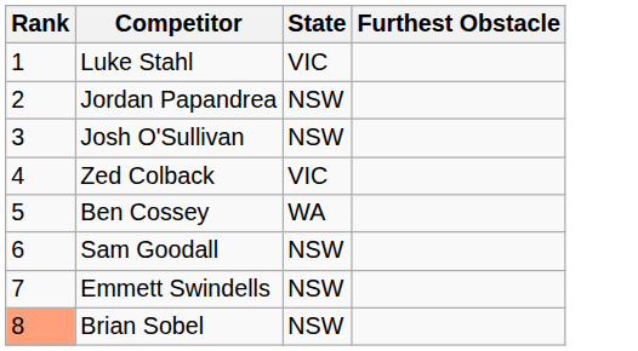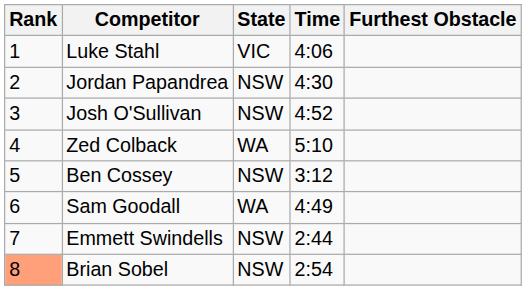 <table class="wikitable sortable mw-collapsible">
 <tr>
 <th>Rank</th>
 <th>Competitor</th>
 <th>State</th>
+<th>Time</th>
 <th>Furthest Obstacle</th>
 </tr>
 <tr>
 <td>1</td>
 <td>Luke Stahl</td>
 <td>VIC</td>
+<td>4:06</td>
 <td></td>
 </tr>
 <tr>
 <td>2</td>
 <td>Jordan Papandrea</td>
 <td>NSW</td>
+<td>4:30</td>
 <td></td>
 </tr>
 <tr>
 <td>3</td>
 <td>Josh O'Sullivan</td>
 <td>NSW</td>
+<td>4:52</td>
 <td></td>
 </tr>
 <tr>
 <td>4</td>
 <td>Zed Colback</td>
-<td>VIC</td>
+<td>WA</td>
+<td>5:10</td>
 <td></td>
 </tr>
 <tr>
 <td>5</td>
 <td>Ben Cossey</td>
-<td>WA</td>
+<td>NSW</td>
+<td>3:12</td>
 <td></td>
 </tr>
 <tr>
 <td>6</td>
 <td>Sam Goodall</td>
-<td>NSW</td>
+<td>WA</td>
+<td>4:49</td>
 <td></td>
 </tr>
 <tr>
 <td>7</td>
 <td>Emmett Swindells</td>
 <td>NSW</td>
+<td>2:44</td>
 <td></td>
 </tr>
 <tr>
 <td style="background: lightsalmon;">8</td>
 <td>Brian Sobel</td>
 <td>NSW</td>
+<td>2:54</td>
 <td></td>
 </tr>
 </table>
